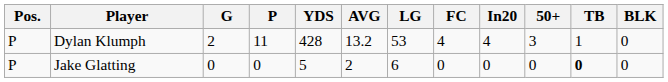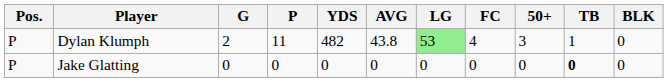 <table class="wikitable sortable">
 <tr>
 <th bgcolor="#DDDDFF" width="6%">Pos.</th>
 <th bgcolor="#DDDDFF" width="20%">Player</th>
 <th bgcolor="#DDDDFF" width="6%">G</th>
 <th bgcolor="#DDDDFF" width="6%">P</th>
 <th bgcolor="#DDDDFF" width="6%">YDS</th>
 <th bgcolor="#DDDDFF" width="6%">AVG</th>
 <th bgcolor="#DDDDFF" width="6%">LG</th>
 <th bgcolor="#DDDDFF" width="6%">FC</th>
-<th bgcolor="#DDDDFF" width="6%">In20</th>
 <th bgcolor="#DDDDFF" width="6%">50+</th>
 <th bgcolor="#DDDDFF" width="6%">TB</th>
 <th bgcolor="#DDDDFF" width="6%">BLK</th>
 </tr>
 <tr>
 <td>P</td>
 <td>Dylan Klumph</td>
 <td>2</td>
 <td>11</td>
-<td>428</td>
-<td>13.2</td>
-<td>53</td>
-<td>4</td>
+<td>482</td>
+<td>43.8</td>
+<td style="background: lightgreen;">53</td>
 <td>4</td>
 <td>3</td>
 <td>1</td>
 <td>0</td>
 </tr>
 <tr>
 <td>P</td>
 <td>Jake Glatting</td>
 <td>0</td>
 <td>0</td>
-<td>5</td>
-<td>2</td>
-<td>6</td>
+<td>0</td>
+<td>0</td>
 <td>0</td>
 <td>0</td>
 <td>0</td>
 <td><strong>0</strong></td>
 <td>0</td>
 </tr>
 </table>
